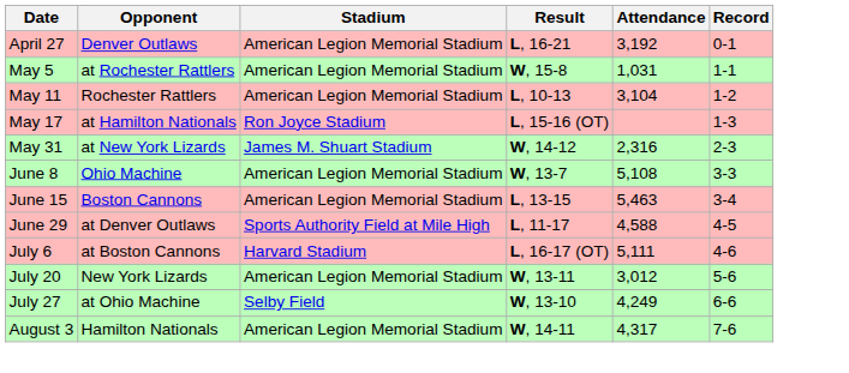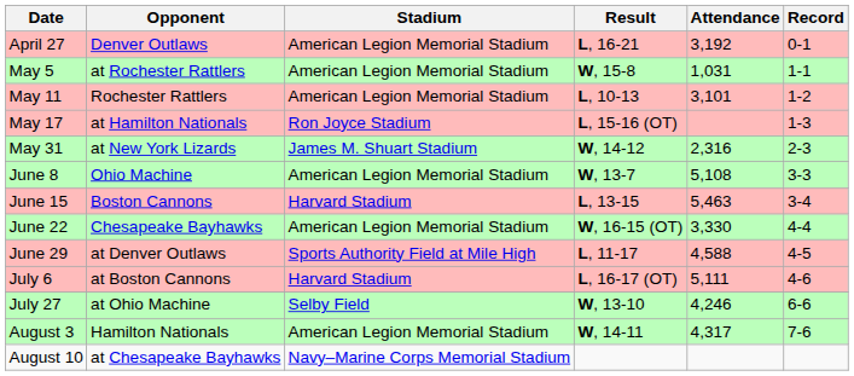 <table class="wikitable">
 <tr>
 <th>Date</th>
 <th>Opponent</th>
 <th>Stadium</th>
 <th>Result</th>
 <th>Attendance</th>
 <th>Record</th>
 </tr>
 <tr bgcolor="ffbbbb">
 <td>April 27</td>
 <td><a href='#'>Denver Outlaws</a></td>
 <td>American Legion Memorial Stadium</td>
 <td><strong>L</strong>, 16-21</td>
 <td>3,192</td>
 <td>0-1</td>
 </tr>
 <tr bgcolor="bbffbb">
 <td>May 5</td>
 <td>at <a href='#'>Rochester Rattlers</a></td>
 <td>American Legion Memorial Stadium</td>
 <td><strong>W</strong>, 15-8</td>
 <td>1,031</td>
 <td>1-1</td>
 </tr>
 <tr bgcolor="ffbbbb">
 <td>May 11</td>
 <td>Rochester Rattlers</td>
 <td>American Legion Memorial Stadium</td>
 <td><strong>L</strong>, 10-13</td>
-<td>3,104</td>
+<td>3,101</td>
 <td>1-2</td>
 </tr>
 <tr bgcolor="ffbbbb">
 <td>May 17</td>
 <td>at <a href='#'>Hamilton Nationals</a></td>
 <td><a href='#'>Ron Joyce Stadium</a></td>
 <td><strong>L</strong>, 15-16 (OT)</td>
 <td></td>
 <td>1-3</td>
 </tr>
 <tr bgcolor="bbffbb">
 <td>May 31</td>
 <td>at <a href='#'>New York Lizards</a></td>
 <td><a href='#'>James M. Shuart Stadium</a></td>
 <td><strong>W</strong>, 14-12</td>
 <td>2,316</td>
 <td>2-3</td>
 </tr>
 <tr bgcolor="bbffbb">
 <td>June 8</td>
 <td><a href='#'>Ohio Machine</a></td>
 <td>American Legion Memorial Stadium</td>
 <td><strong>W</strong>, 13-7</td>
 <td>5,108</td>
 <td>3-3</td>
 </tr>
 <tr bgcolor="ffbbbb">
 <td>June 15</td>
 <td><a href='#'>Boston Cannons</a></td>
-<td>American Legion Memorial Stadium</td>
+<td><a href='#'>Harvard Stadium</a></td>
 <td><strong>L</strong>, 13-15</td>
 <td>5,463</td>
 <td>3-4</td>
+</tr>
+<tr bgcolor="bbffbb">
+<td>June 22</td>
+<td><a href='#'>Chesapeake Bayhawks</a></td>
+<td>American Legion Memorial Stadium</td>
+<td><strong>W</strong>, 16-15 (OT)</td>
+<td>3,330</td>
+<td>4-4</td>
 </tr>
 <tr bgcolor="ffbbbb">
 <td>June 29</td>
 <td>at Denver Outlaws</td>
 <td><a href='#'>Sports Authority Field at Mile High</a></td>
 <td><strong>L</strong>, 11-17</td>
 <td>4,588</td>
 <td>4-5</td>
 </tr>
 <tr bgcolor="ffbbbb">
 <td>July 6</td>
 <td>at Boston Cannons</td>
 <td><a href='#'>Harvard Stadium</a></td>
 <td><strong>L</strong>, 16-17 (OT)</td>
 <td>5,111</td>
 <td>4-6</td>
 </tr>
 <tr bgcolor="bbffbb">
-<td>July 20</td>
-<td>New York Lizards</td>
-<td>American Legion Memorial Stadium</td>
-<td><strong>W</strong>, 13-11</td>
-<td>3,012</td>
-<td>5-6</td>
-</tr>
-<tr bgcolor="bbffbb">
 <td>July 27</td>
 <td>at Ohio Machine</td>
 <td><a href='#'>Selby Field</a></td>
 <td><strong>W</strong>, 13-10</td>
-<td>4,249</td>
+<td>4,246</td>
 <td>6-6</td>
 </tr>
 <tr bgcolor="bbffbb">
 <td>August 3</td>
 <td>Hamilton Nationals</td>
 <td>American Legion Memorial Stadium</td>
 <td><strong>W</strong>, 14-11</td>
 <td>4,317</td>
 <td>7-6</td>
 </tr>
+<tr bgcolor=>
+<td>August 10</td>
+<td>at <a href='#'>Chesapeake Bayhawks</a></td>
+<td><a href='#'>Navy–Marine Corps Memorial Stadium</a></td>
+<td></td>
+<td></td>
+<td></td>
+</tr>
 </table>
